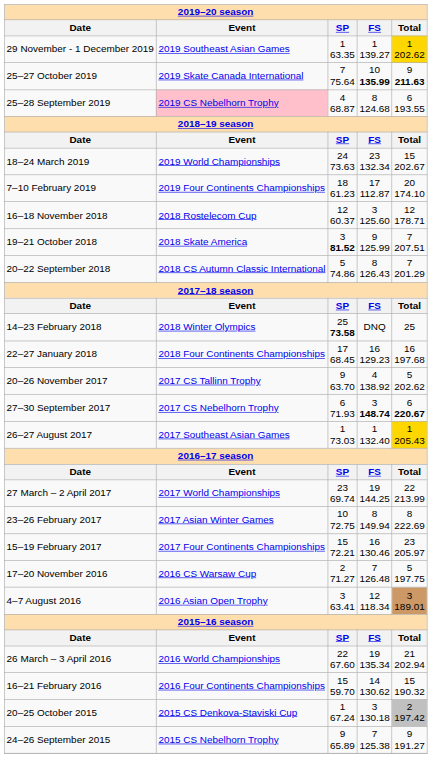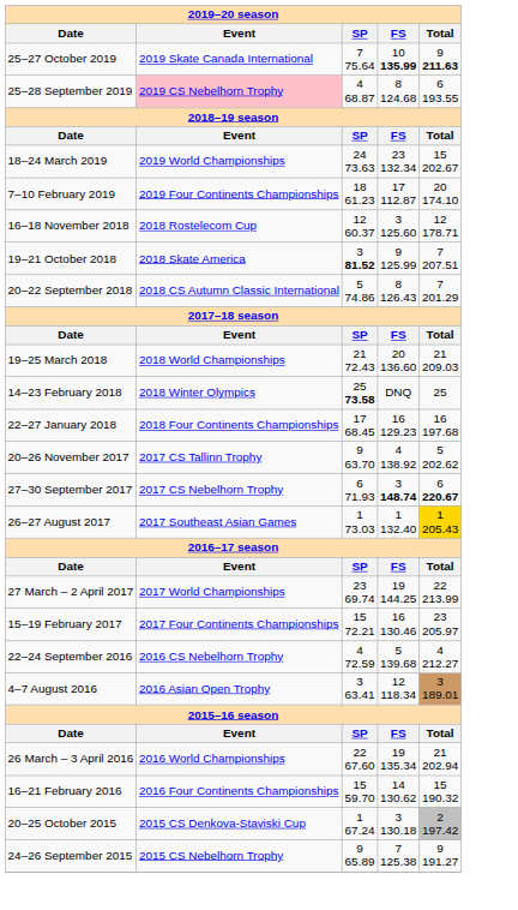 <table class="wikitable">
 <tr>
 <th style="background-color: #ffdead;" colspan=5 align=center><a href='#'>2019–20 season</a></th>
 </tr>
 <tr>
 <th>Date</th>
 <th>Event</th>
 <th><a href='#'>SP</a></th>
 <th><a href='#'>FS</a></th>
 <th>Total</th>
-</tr>
-<tr>
-<td>29 November - 1 December 2019</td>
-<td><a href='#'>2019 Southeast Asian Games</a></td>
-<td align=center>1 <br> 63.35</td>
-<td align=center>1 <br> 139.27</td>
-<td align=center bgcolor=gold>1 <br> 202.62</td>
 </tr>
 <tr>
 <td>25–27 October 2019</td>
 <td><a href='#'>2019 Skate Canada International</a></td>
 <td align=center>7 <br> 75.64</td>
 <td align=center>10 <br> <strong>135.99</strong></td>
 <td align=center>9 <br> <strong>211.63</strong></td>
 </tr>
 <tr>
 <td>25–28 September 2019</td>
 <td style="background: pink;"><a href='#'>2019 CS Nebelhorn Trophy</a></td>
 <td align=center>4 <br> 68.87</td>
 <td align=center>8 <br> 124.68</td>
 <td align=center>6 <br> 193.55</td>
 </tr>
 <tr>
 <th style="background-color: #ffdead;" colspan=5 align=center><a href='#'>2018–19 season</a></th>
 </tr>
 <tr>
 <th>Date</th>
 <th>Event</th>
 <th><a href='#'>SP</a></th>
 <th><a href='#'>FS</a></th>
 <th>Total</th>
 </tr>
 <tr>
 <td>18–24 March 2019</td>
 <td><a href='#'>2019 World Championships</a></td>
 <td align=center>24 <br> 73.63</td>
 <td align=center>23 <br> 132.34</td>
 <td align=center>15 <br> 202.67</td>
 </tr>
 <tr>
 <td>7–10 February 2019</td>
 <td><a href='#'>2019 Four Continents Championships</a></td>
 <td align=center>18 <br> 61.23</td>
 <td align=center>17 <br> 112.87</td>
 <td align=center>20 <br> 174.10</td>
 </tr>
 <tr>
 <td>16–18 November 2018</td>
 <td><a href='#'>2018 Rostelecom Cup</a></td>
 <td align=center>12 <br> 60.37</td>
 <td align=center>3 <br> 125.60</td>
 <td align=center>12 <br> 178.71</td>
 </tr>
 <tr>
 <td>19–21 October 2018</td>
 <td><a href='#'>2018 Skate America</a></td>
 <td align=center>3 <br> <strong>81.52</strong></td>
 <td align=center>9 <br> 125.99</td>
 <td align=center>7 <br> 207.51</td>
 </tr>
 <tr>
 <td>20–22 September 2018</td>
 <td><a href='#'>2018 CS Autumn Classic International</a></td>
 <td align=center>5 <br> 74.86</td>
 <td align=center>8 <br> 126.43</td>
 <td align=center>7 <br> 201.29</td>
 </tr>
 <tr>
 <th style="background-color: #ffdead;" colspan=5 align=center><a href='#'>2017–18 season</a></th>
 </tr>
 <tr>
 <th>Date</th>
 <th>Event</th>
 <th><a href='#'>SP</a></th>
 <th><a href='#'>FS</a></th>
 <th>Total</th>
 </tr>
 <tr>
+<td>19–25 March 2018</td>
+<td><a href='#'>2018 World Championships</a></td>
+<td align=center>21 <br> 72.43</td>
+<td align=center>20 <br> 136.60</td>
+<td align=center>21 <br> 209.03</td>
+</tr>
+<tr>
 <td>14–23 February 2018</td>
 <td><a href='#'>2018 Winter Olympics</a></td>
 <td align=center>25 <br> <strong>73.58</strong></td>
 <td align=center>DNQ</td>
 <td align=center>25</td>
 </tr>
 <tr>
 <td>22–27 January 2018</td>
 <td><a href='#'>2018 Four Continents Championships</a></td>
 <td align=center>17 <br> 68.45</td>
 <td align=center>16 <br> 129.23</td>
 <td align=center>16 <br> 197.68</td>
 </tr>
 <tr>
 <td>20–26 November 2017</td>
 <td><a href='#'>2017 CS Tallinn Trophy</a></td>
 <td align=center>9 <br> 63.70</td>
 <td align=center>4 <br> 138.92</td>
 <td align=center>5 <br> 202.62</td>
 </tr>
 <tr>
 <td>27–30 September 2017</td>
 <td><a href='#'>2017 CS Nebelhorn Trophy</a></td>
 <td align=center>6 <br> 71.93</td>
 <td align=center>3 <br> <strong>148.74</strong></td>
 <td align=center>6 <br> <strong>220.67</strong></td>
 </tr>
 <tr>
 <td>26–27 August 2017</td>
 <td><a href='#'>2017 Southeast Asian Games</a></td>
 <td align=center>1 <br> 73.03</td>
 <td align=center>1 <br> 132.40</td>
 <td align=center bgcolor=gold>1 <br> 205.43</td>
 </tr>
 <tr>
 <th style="background-color: #ffdead;" colspan=5 align=center><a href='#'>2016–17 season</a></th>
 </tr>
 <tr>
 <th>Date</th>
 <th>Event</th>
 <th><a href='#'>SP</a></th>
 <th><a href='#'>FS</a></th>
 <th>Total</th>
 </tr>
 <tr>
 <td>27 March – 2 April 2017</td>
 <td><a href='#'>2017 World Championships</a></td>
 <td align=center>23 <br> 69.74</td>
 <td align=center>19 <br> 144.25</td>
 <td align=center>22 <br> 213.99</td>
 </tr>
 <tr>
-<td>23–26 February 2017</td>
-<td><a href='#'>2017 Asian Winter Games</a></td>
-<td align=center>10 <br> 72.75</td>
-<td align=center>8 <br> 149.94</td>
-<td align=center>8 <br> 222.69</td>
-</tr>
-<tr>
 <td>15–19 February 2017</td>
 <td><a href='#'>2017 Four Continents Championships</a></td>
 <td align=center>15 <br> 72.21</td>
 <td align=center>16 <br> 130.46</td>
 <td align=center>23 <br> 205.97</td>
 </tr>
 <tr>
-<td>17–20 November 2016</td>
-<td><a href='#'>2016 CS Warsaw Cup</a></td>
-<td align=center>2 <br> 71.27</td>
-<td align=center>7 <br> 126.48</td>
-<td align=center>5 <br> 197.75</td>
+<td>22–24 September 2016</td>
+<td><a href='#'>2016 CS Nebelhorn Trophy</a></td>
+<td align=center>4 <br> 72.59</td>
+<td align=center>5 <br> 139.68</td>
+<td align=center>4 <br> 212.27</td>
 </tr>
 <tr>
 <td>4–7 August 2016</td>
 <td><a href='#'>2016 Asian Open Trophy</a></td>
 <td align=center>3 <br> 63.41</td>
 <td align=center>12 <br> 118.34</td>
 <td align=center bgcolor=cc9966>3 <br> 189.01</td>
 </tr>
 <tr>
 <th style="background-color: #ffdead;" colspan=5 align=center><a href='#'>2015–16 season</a></th>
 </tr>
 <tr>
 <th>Date</th>
 <th>Event</th>
 <th><a href='#'>SP</a></th>
 <th><a href='#'>FS</a></th>
 <th>Total</th>
 </tr>
 <tr>
 <td>26 March – 3 April 2016</td>
 <td><a href='#'>2016 World Championships</a></td>
 <td align=center>22 <br> 67.60</td>
 <td align=center>19 <br> 135.34</td>
 <td align=center>21 <br> 202.94</td>
 </tr>
 <tr>
 <td>16–21 February 2016</td>
 <td><a href='#'>2016 Four Continents Championships</a></td>
 <td align=center>15 <br> 59.70</td>
 <td align=center>14 <br> 130.62</td>
 <td align=center>15 <br> 190.32</td>
 </tr>
 <tr>
 <td>20–25 October 2015</td>
 <td><a href='#'>2015 CS Denkova-Staviski Cup</a></td>
 <td align=center>1 <br> 67.24</td>
 <td align=center>3 <br> 130.18</td>
 <td align=center bgcolor=silver>2 <br> 197.42</td>
 </tr>
 <tr>
 <td>24–26 September 2015</td>
 <td><a href='#'>2015 CS Nebelhorn Trophy</a></td>
 <td align=center>9 <br> 65.89</td>
 <td align=center>7 <br> 125.38</td>
 <td align=center>9 <br> 191.27</td>
 </tr>
 <tr>
 </tr>
 </table>
